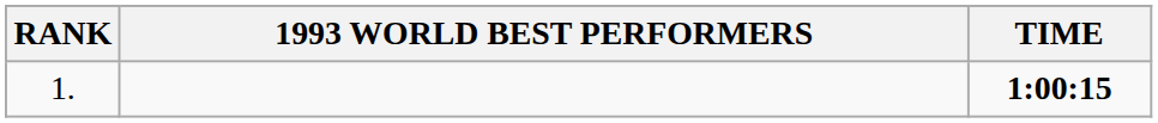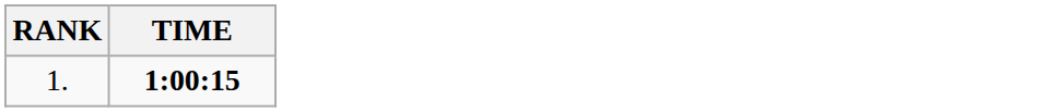 <table class="wikitable" style="border-collapse: collapse; font-size: 90%;">
 <tr>
 <th>RANK</th>
-<th align="center" style="width: 25em">1993 WORLD BEST PERFORMERS</th>
 <th align="center" style="width: 5em">TIME</th>
 </tr>
 <tr>
 <td align="center">1.</td>
-<td></td>
 <td align="center"><strong>1:00:15</strong></td>
 </tr>
 </table>
